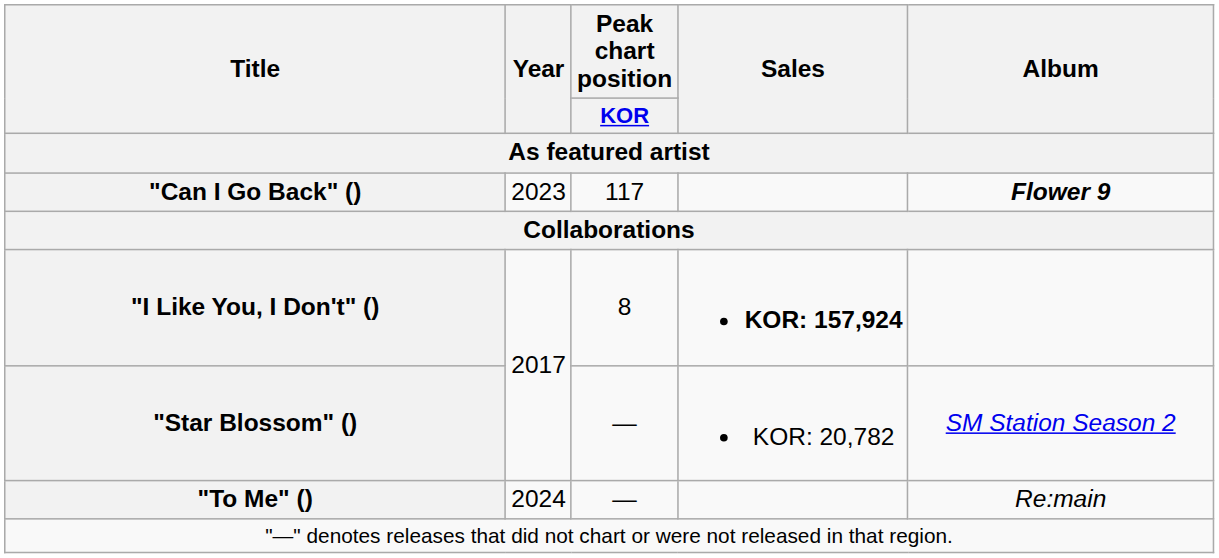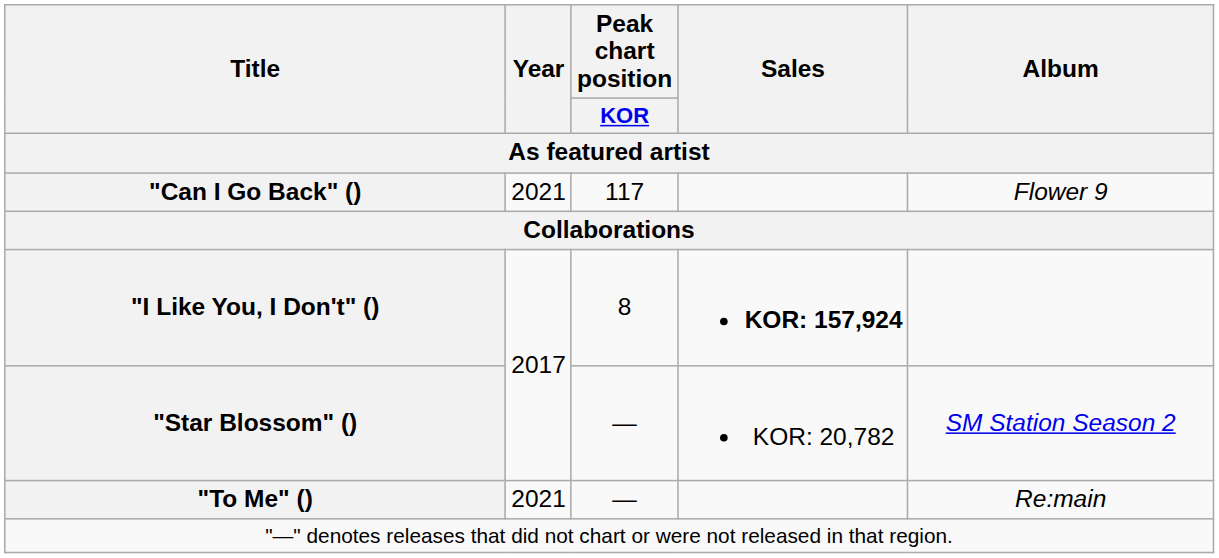 <table class="wikitable plainrowheaders" style="text-align:center">
 <tr>
 <th scope="col" rowspan="2" style="width:20em">Title</th>
 <th scope="col" rowspan="2">Year</th>
 <th scope="col">Peak chart position</th>
 <th scope="col" rowspan="2">Sales</th>
 <th scope="col" rowspan="2" style="width:12em">Album</th>
 </tr>
 <tr>
 <th style="width:3em;font-size:90%"><a href='#'>KOR</a><br></th>
 </tr>
 <tr>
 <th colspan="6">As featured artist</th>
 </tr>
 <tr>
 <th scope="row">"Can I Go Back" ()<br></th>
-<td>2023</td>
+<td>2021</td>
 <td>117</td>
 <td></td>
-<td><strong><em>Flower 9</em></strong></td>
+<td><em>Flower 9</em></td>
 </tr>
 <tr>
 <th colspan="6">Collaborations</th>
 </tr>
 <tr>
 <th scope="row">"I Like You, I Don't" ()<br></th>
 <td rowspan="2">2017</td>
 <td>8</td>
 <td><strong><br><ul><li>KOR: 157,924</li></ul></strong></td>
 <td></td>
 </tr>
 <tr>
 <th scope="row">"Star Blossom" ()<br></th>
 <td>—</td>
 <td><br><ul><li>KOR: 20,782</li></ul></td>
 <td><em><a href='#'>SM Station Season 2</a></em></td>
 </tr>
 <tr>
 <th scope="row">"To Me" ()<br></th>
-<td>2024</td>
+<td>2021</td>
 <td>—</td>
 <td></td>
 <td><em>Re:main</em></td>
 </tr>
 <tr>
 <td colspan="5" style="font-size:85%">"—" denotes releases that did not chart or were not released in that region.</td>
 </tr>
 </table>
